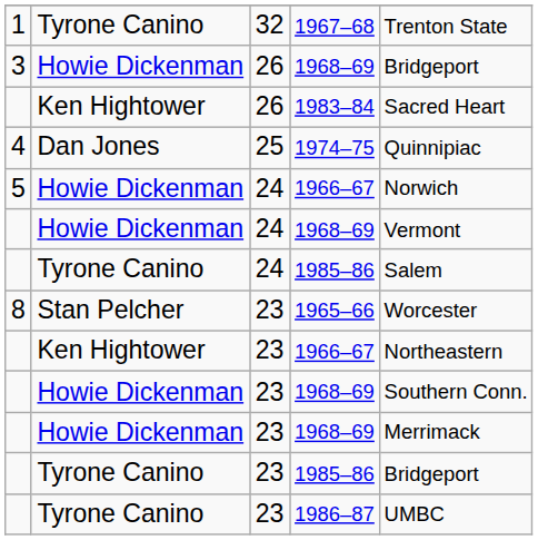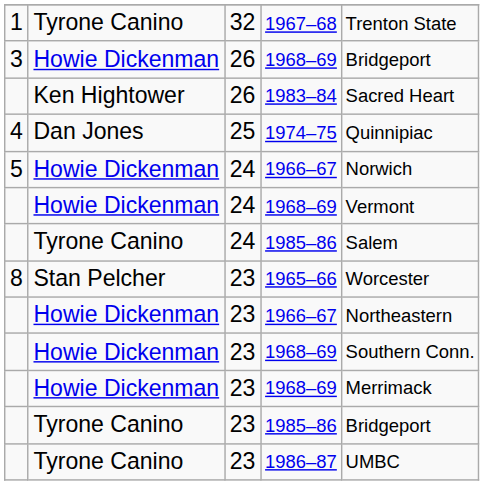 <table class="wikitable">
 <tr>
 </tr>
 <tr>
 <td>1</td>
 <td>Tyrone Canino</td>
 <td>32</td>
 <td style="font-size:80%;"><a href='#'>1967–68</a></td>
 <td style="font-size:80%;">Trenton State</td>
 </tr>
 <tr>
 <td>3</td>
 <td><a href='#'>Howie Dickenman</a></td>
 <td>26</td>
 <td style="font-size:80%;"><a href='#'>1968–69</a></td>
 <td style="font-size:80%;">Bridgeport</td>
 </tr>
 <tr>
 <td></td>
 <td>Ken Hightower</td>
 <td>26</td>
 <td style="font-size:80%;"><a href='#'>1983–84</a></td>
 <td style="font-size:80%;">Sacred Heart</td>
 </tr>
 <tr>
 <td>4</td>
 <td>Dan Jones</td>
 <td>25</td>
 <td style="font-size:80%;"><a href='#'>1974–75</a></td>
 <td style="font-size:80%;">Quinnipiac</td>
 </tr>
 <tr>
 <td>5</td>
 <td><a href='#'>Howie Dickenman</a></td>
 <td>24</td>
 <td style="font-size:80%;"><a href='#'>1966–67</a></td>
 <td style="font-size:80%;">Norwich</td>
 </tr>
 <tr>
 <td></td>
 <td><a href='#'>Howie Dickenman</a></td>
 <td>24</td>
 <td style="font-size:80%;"><a href='#'>1968–69</a></td>
 <td style="font-size:80%;">Vermont</td>
 </tr>
 <tr>
 <td></td>
 <td>Tyrone Canino</td>
 <td>24</td>
 <td style="font-size:80%;"><a href='#'>1985–86</a></td>
 <td style="font-size:80%;">Salem</td>
 </tr>
 <tr>
 <td>8</td>
 <td>Stan Pelcher</td>
 <td>23</td>
 <td style="font-size:80%;"><a href='#'>1965–66</a></td>
 <td style="font-size:80%;">Worcester</td>
 </tr>
 <tr>
 <td></td>
-<td>Ken Hightower</td>
+<td><a href='#'>Howie Dickenman</a></td>
 <td>23</td>
 <td style="font-size:80%;"><a href='#'>1966–67</a></td>
 <td style="font-size:80%;">Northeastern</td>
 </tr>
 <tr>
 <td></td>
 <td><a href='#'>Howie Dickenman</a></td>
 <td>23</td>
 <td style="font-size:80%;"><a href='#'>1968–69</a></td>
 <td style="font-size:80%;">Southern Conn.</td>
 </tr>
 <tr>
 <td></td>
 <td><a href='#'>Howie Dickenman</a></td>
 <td>23</td>
 <td style="font-size:80%;"><a href='#'>1968–69</a></td>
 <td style="font-size:80%;">Merrimack</td>
 </tr>
 <tr>
 <td></td>
 <td>Tyrone Canino</td>
 <td>23</td>
 <td style="font-size:80%;"><a href='#'>1985–86</a></td>
 <td style="font-size:80%;">Bridgeport</td>
 </tr>
 <tr>
 <td></td>
 <td>Tyrone Canino</td>
 <td>23</td>
 <td style="font-size:80%;"><a href='#'>1986–87</a></td>
 <td style="font-size:80%;">UMBC</td>
 </tr>
 </table>
